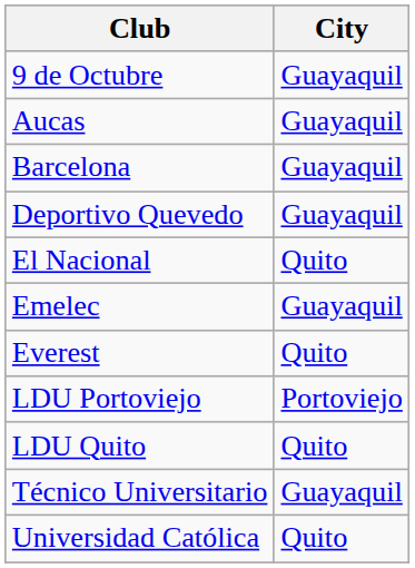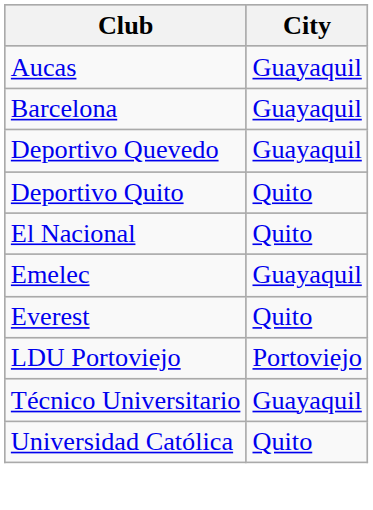 <table class="wikitable sortable">
 <tr>
 <th>Club</th>
 <th>City</th>
-</tr>
-<tr>
-<td><a href='#'>9 de Octubre</a></td>
-<td><a href='#'>Guayaquil</a></td>
 </tr>
 <tr>
 <td><a href='#'>Aucas</a></td>
 <td><a href='#'>Guayaquil</a></td>
 </tr>
 <tr>
 <td><a href='#'>Barcelona</a></td>
 <td><a href='#'>Guayaquil</a></td>
 </tr>
 <tr>
 <td><a href='#'>Deportivo Quevedo</a></td>
 <td><a href='#'>Guayaquil</a></td>
+</tr>
+<tr>
+<td><a href='#'>Deportivo Quito</a></td>
+<td><a href='#'>Quito</a></td>
 </tr>
 <tr>
 <td><a href='#'>El Nacional</a></td>
 <td><a href='#'>Quito</a></td>
 </tr>
 <tr>
 <td><a href='#'>Emelec</a></td>
 <td><a href='#'>Guayaquil</a></td>
 </tr>
 <tr>
 <td><a href='#'>Everest</a></td>
 <td><a href='#'>Quito</a></td>
 </tr>
 <tr>
 <td><a href='#'>LDU Portoviejo</a></td>
 <td><a href='#'>Portoviejo</a></td>
 </tr>
 <tr>
-<td><a href='#'>LDU Quito</a></td>
-<td><a href='#'>Quito</a></td>
-</tr>
-<tr>
 <td><a href='#'>Técnico Universitario</a></td>
 <td><a href='#'>Guayaquil</a></td>
 </tr>
 <tr>
 <td><a href='#'>Universidad Católica</a></td>
 <td><a href='#'>Quito</a></td>
 </tr>
 </table>
